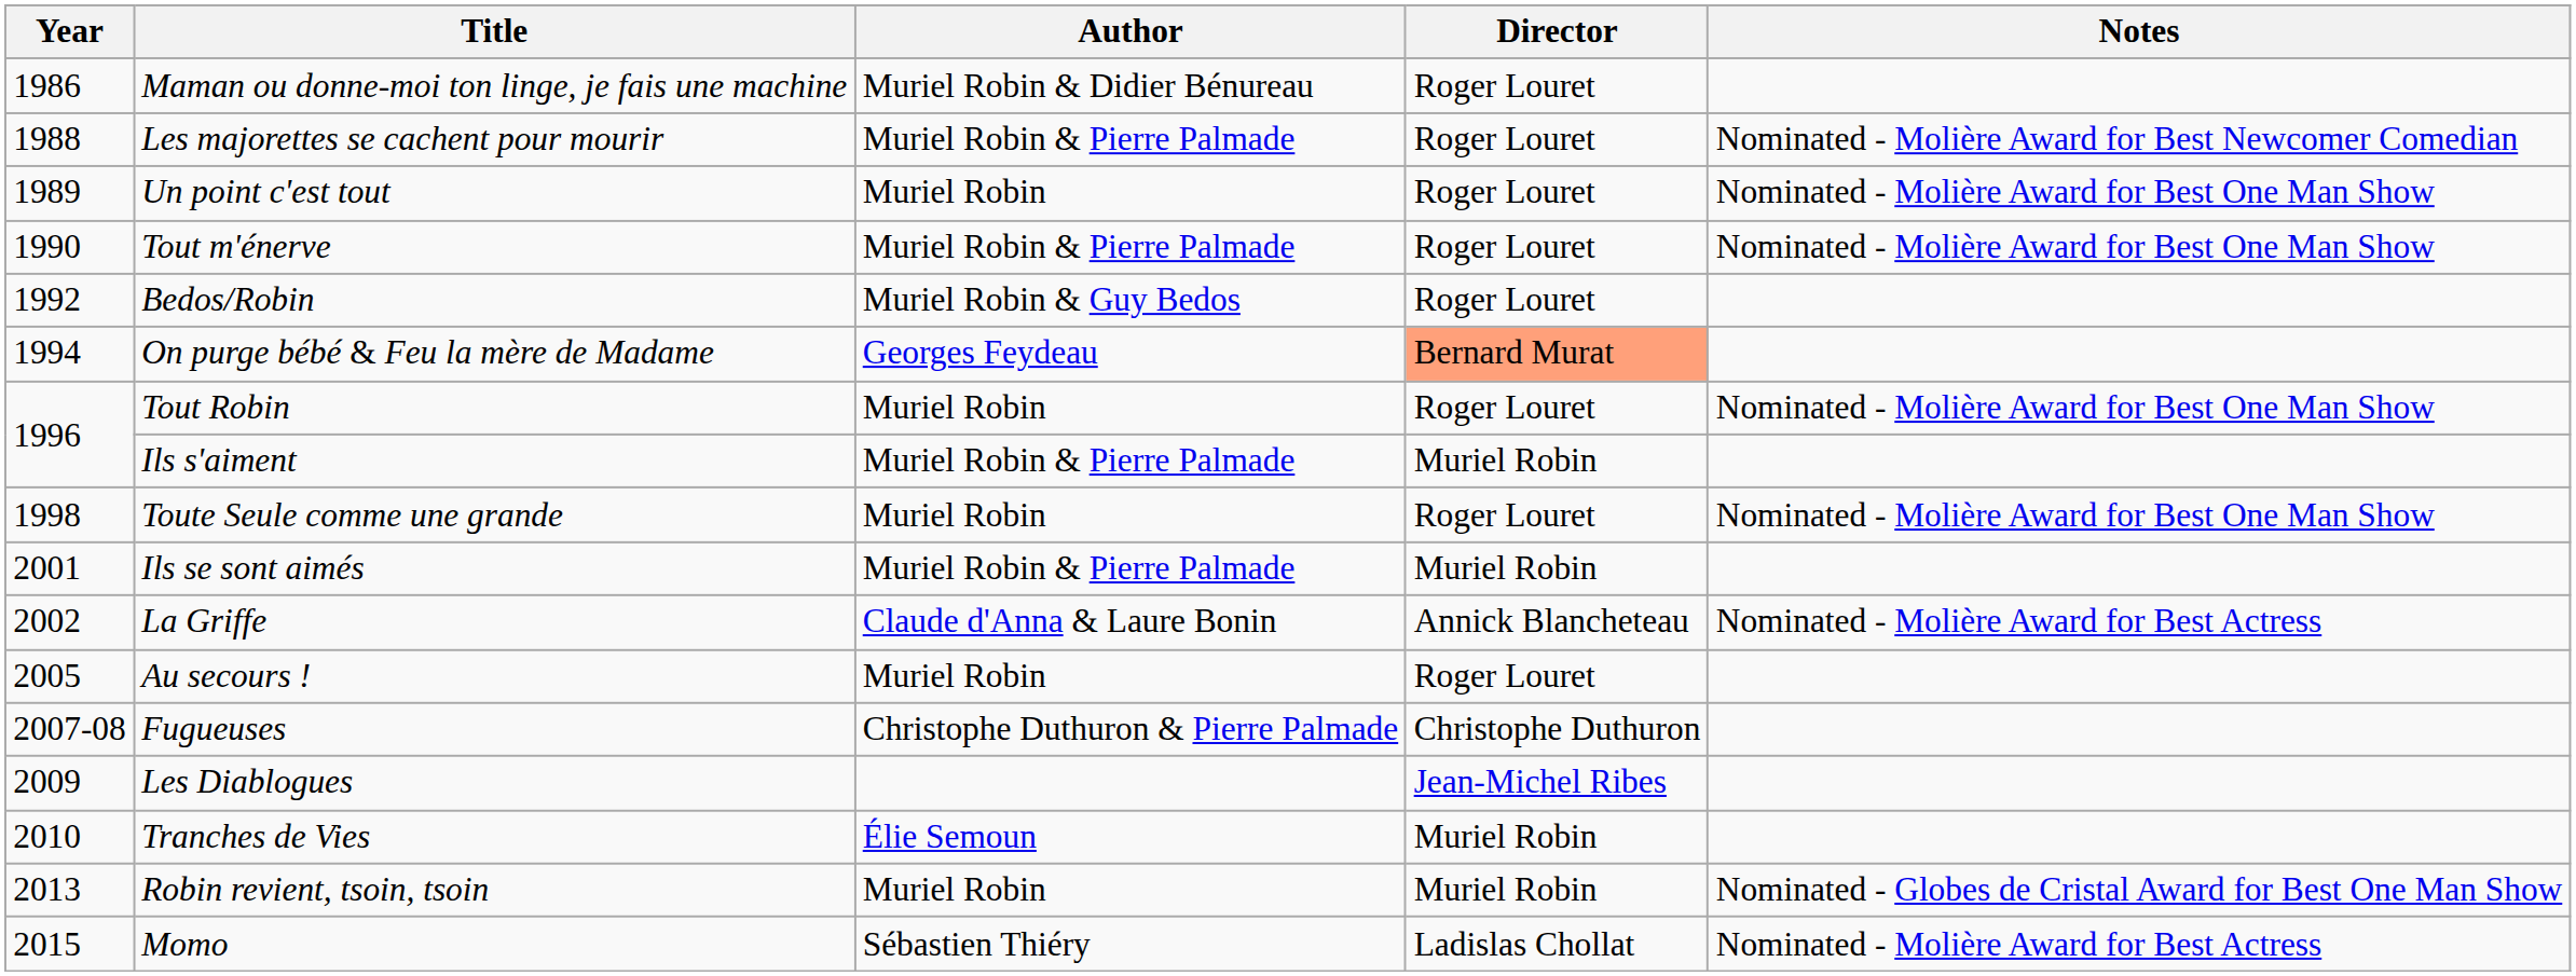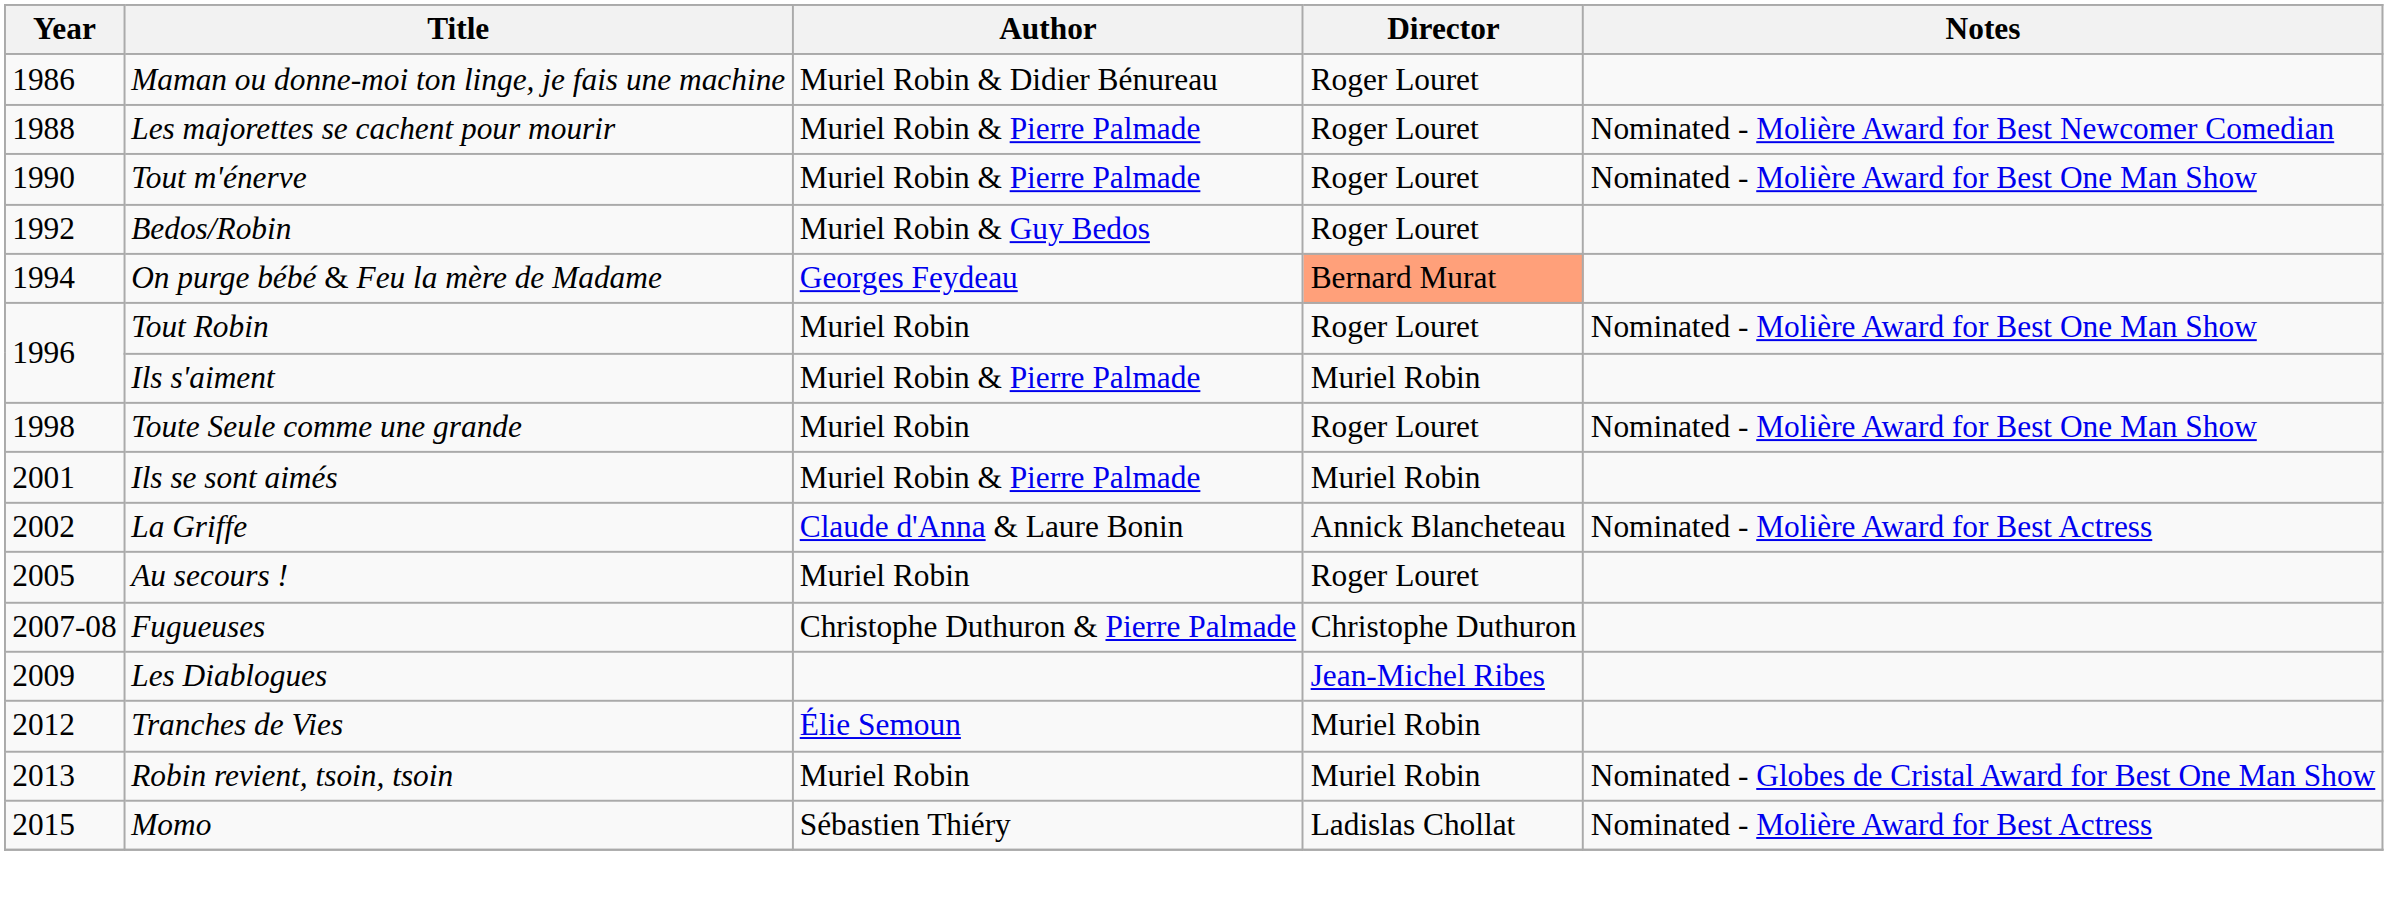 <table class="wikitable">
 <tr>
 <th>Year</th>
 <th>Title</th>
 <th>Author</th>
 <th>Director</th>
 <th>Notes</th>
 </tr>
 <tr>
 <td rowspan=1>1986</td>
 <td><em>Maman ou donne-moi ton linge, je fais une machine</em></td>
 <td>Muriel Robin & Didier Bénureau</td>
 <td>Roger Louret</td>
 <td></td>
 </tr>
 <tr>
 <td rowspan=1>1988</td>
 <td><em>Les majorettes se cachent pour mourir</em></td>
 <td>Muriel Robin & <a href='#'>Pierre Palmade</a></td>
 <td>Roger Louret</td>
 <td>Nominated - <a href='#'>Molière Award for Best Newcomer Comedian</a></td>
-</tr>
-<tr>
-<td rowspan=1>1989</td>
-<td><em>Un point c'est tout</em></td>
-<td>Muriel Robin</td>
-<td>Roger Louret</td>
-<td>Nominated - <a href='#'>Molière Award for Best One Man Show</a></td>
 </tr>
 <tr>
 <td rowspan=1>1990</td>
 <td><em>Tout m'énerve</em></td>
 <td>Muriel Robin & <a href='#'>Pierre Palmade</a></td>
 <td>Roger Louret</td>
 <td>Nominated - <a href='#'>Molière Award for Best One Man Show</a></td>
 </tr>
 <tr>
 <td rowspan=1>1992</td>
 <td><em>Bedos/Robin</em></td>
 <td>Muriel Robin & <a href='#'>Guy Bedos</a></td>
 <td>Roger Louret</td>
 <td></td>
 </tr>
 <tr>
 <td rowspan=1>1994</td>
 <td><em>On purge bébé</em> & <em>Feu la mère de Madame</em></td>
 <td><a href='#'>Georges Feydeau</a></td>
 <td style="background: lightsalmon;">Bernard Murat</td>
 <td></td>
 </tr>
 <tr>
 <td rowspan=2>1996</td>
 <td><em>Tout Robin</em></td>
 <td>Muriel Robin</td>
 <td>Roger Louret</td>
 <td>Nominated - <a href='#'>Molière Award for Best One Man Show</a></td>
 </tr>
 <tr>
 <td><em>Ils s'aiment</em></td>
 <td>Muriel Robin & <a href='#'>Pierre Palmade</a></td>
 <td>Muriel Robin</td>
 <td></td>
 </tr>
 <tr>
 <td rowspan=1>1998</td>
 <td><em>Toute Seule comme une grande</em></td>
 <td>Muriel Robin</td>
 <td>Roger Louret</td>
 <td>Nominated - <a href='#'>Molière Award for Best One Man Show</a></td>
 </tr>
 <tr>
 <td rowspan=1>2001</td>
 <td><em>Ils se sont aimés</em></td>
 <td>Muriel Robin & <a href='#'>Pierre Palmade</a></td>
 <td>Muriel Robin</td>
 <td></td>
 </tr>
 <tr>
 <td rowspan=1>2002</td>
 <td><em>La Griffe</em></td>
 <td><a href='#'>Claude d'Anna</a> & Laure Bonin</td>
 <td>Annick Blancheteau</td>
 <td>Nominated - <a href='#'>Molière Award for Best Actress</a></td>
 </tr>
 <tr>
 <td rowspan=1>2005</td>
 <td><em>Au secours !</em></td>
 <td>Muriel Robin</td>
 <td>Roger Louret</td>
 <td></td>
 </tr>
 <tr>
 <td rowspan=1>2007-08</td>
 <td><em>Fugueuses</em></td>
 <td>Christophe Duthuron & <a href='#'>Pierre Palmade</a></td>
 <td>Christophe Duthuron</td>
 <td></td>
 </tr>
 <tr>
 <td rowspan=1>2009</td>
 <td><em>Les Diablogues</em></td>
 <td></td>
 <td><a href='#'>Jean-Michel Ribes</a></td>
 <td></td>
 </tr>
 <tr>
-<td rowspan=1>2010</td>
+<td rowspan=1>2012</td>
 <td><em>Tranches de Vies</em></td>
 <td><a href='#'>Élie Semoun</a></td>
 <td>Muriel Robin</td>
 <td></td>
 </tr>
 <tr>
 <td rowspan=1>2013</td>
 <td><em>Robin revient, tsoin, tsoin</em></td>
 <td>Muriel Robin</td>
 <td>Muriel Robin</td>
 <td>Nominated - <a href='#'>Globes de Cristal Award for Best One Man Show</a></td>
 </tr>
 <tr>
 <td rowspan=1>2015</td>
 <td><em>Momo</em></td>
 <td>Sébastien Thiéry</td>
 <td>Ladislas Chollat</td>
 <td>Nominated - <a href='#'>Molière Award for Best Actress</a></td>
 </tr>
 <tr>
 </tr>
 </table>
